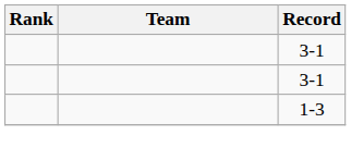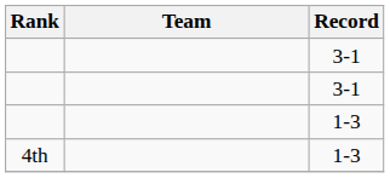 <table class=wikitable style="text-align:center;">
 <tr>
 <th>Rank</th>
 <th width=180>Team</th>
 <th>Record</th>
 </tr>
 <tr align=center>
 <td></td>
 <td align=left></td>
 <td>3-1</td>
 </tr>
 <tr align=center>
 <td></td>
 <td align=left></td>
 <td>3-1</td>
 </tr>
 <tr align=center>
 <td></td>
 <td align=left></td>
 <td>1-3</td>
 </tr>
 <tr align=center>
+<td>4th</td>
+<td align=left></td>
+<td>1-3</td>
+</tr>
+<tr align=center>
 </tr>
 </table>
